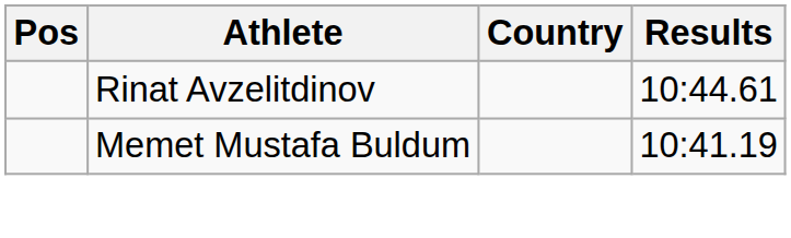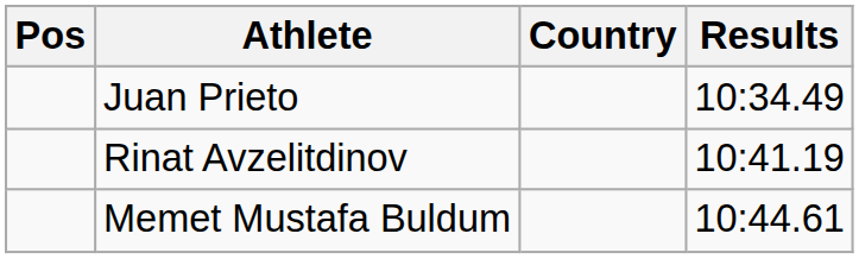 <table class="wikitable">
 <tr>
 <th>Pos</th>
 <th>Athlete</th>
 <th>Country</th>
 <th>Results</th>
 </tr>
 <tr>
 <td align="center"></td>
+<td>Juan Prieto</td>
+<td></td>
+<td>10:34.49</td>
+</tr>
+<tr>
+<td align="center"></td>
 <td>Rinat Avzelitdinov</td>
 <td></td>
-<td>10:44.61</td>
+<td>10:41.19</td>
 </tr>
 <tr>
 <td align="center"></td>
 <td>Memet Mustafa Buldum</td>
 <td></td>
-<td>10:41.19</td>
+<td>10:44.61</td>
 </tr>
 </table>
